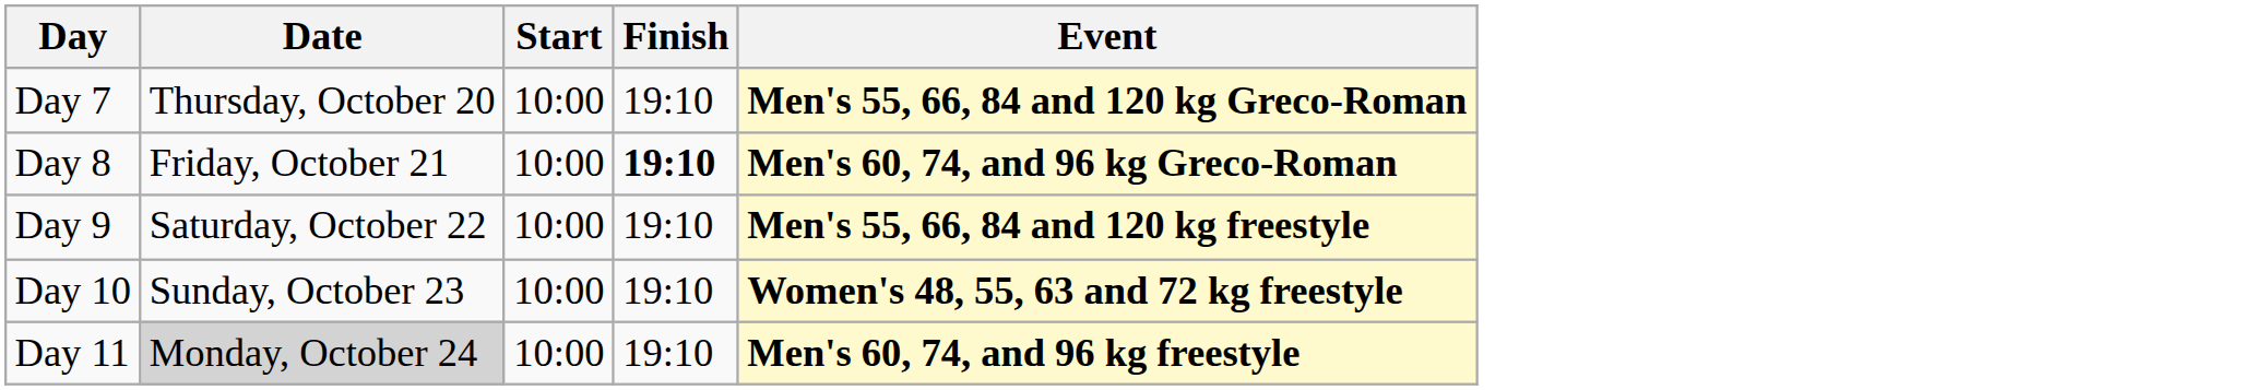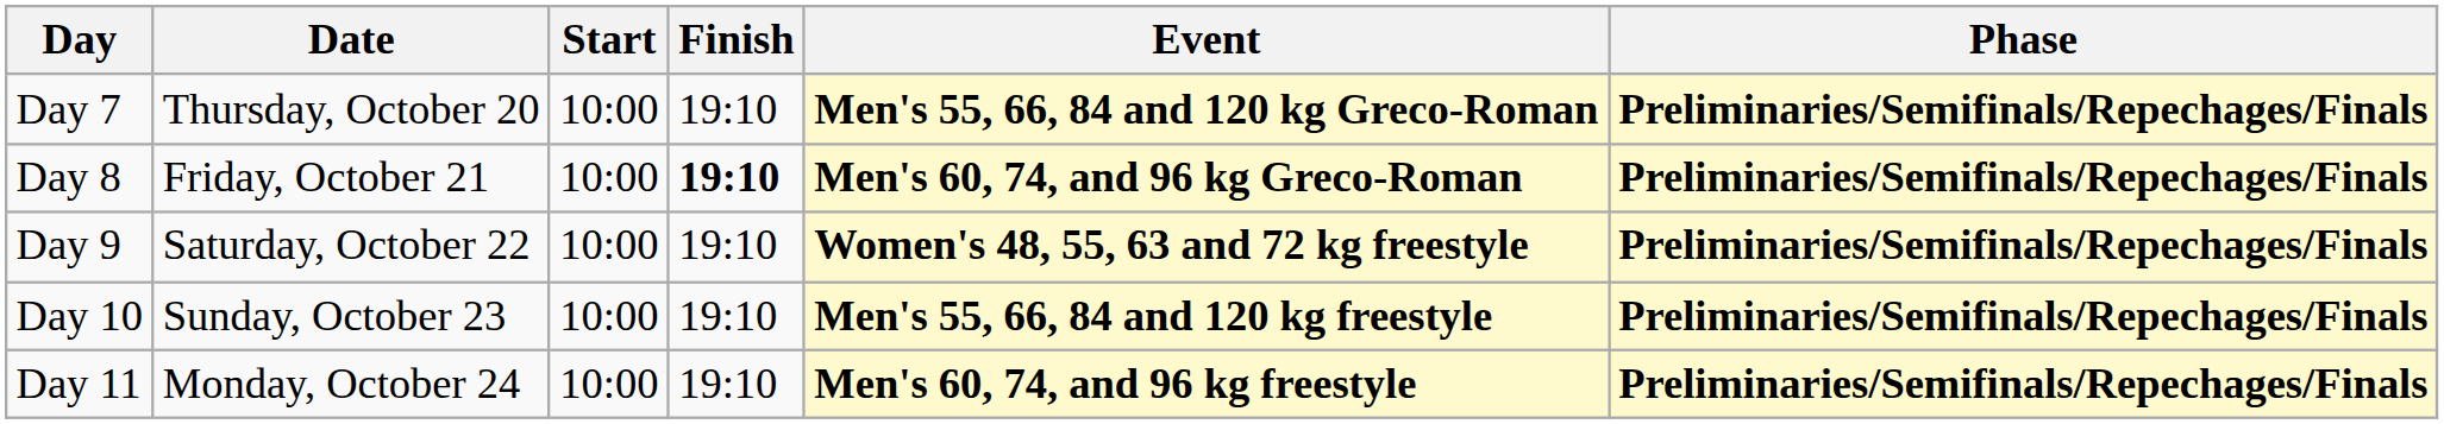 <table class=wikitable>
 <tr>
 <th>Day</th>
 <th>Date</th>
 <th>Start</th>
 <th>Finish</th>
 <th>Event</th>
+<th>Phase</th>
 </tr>
 <tr>
 <td>Day 7</td>
 <td>Thursday, October 20</td>
 <td>10:00</td>
 <td>19:10</td>
 <td style=background:lemonchiffon><strong> Men's 55, 66, 84 and 120 kg Greco-Roman</strong></td>
+<td style=background:lemonchiffon><strong>Preliminaries/Semifinals/Repechages/Finals</strong></td>
 </tr>
 <tr>
 <td>Day 8</td>
 <td>Friday, October 21</td>
 <td>10:00</td>
 <td><strong>19:10</strong></td>
 <td style=background:lemonchiffon><strong> Men's 60, 74, and 96 kg Greco-Roman</strong></td>
+<td style=background:lemonchiffon><strong>Preliminaries/Semifinals/Repechages/Finals</strong></td>
 </tr>
 <tr>
 <td>Day 9</td>
 <td>Saturday, October 22</td>
 <td>10:00</td>
 <td>19:10</td>
-<td style=background:lemonchiffon><strong> Men's 55, 66, 84 and 120 kg freestyle</strong></td>
+<td style=background:lemonchiffon><strong> Women's 48, 55, 63 and 72 kg freestyle</strong></td>
+<td style=background:lemonchiffon><strong>Preliminaries/Semifinals/Repechages/Finals</strong></td>
 </tr>
 <tr>
 <td>Day 10</td>
 <td>Sunday, October 23</td>
 <td>10:00</td>
 <td>19:10</td>
-<td style=background:lemonchiffon><strong> Women's 48, 55, 63 and 72 kg freestyle</strong></td>
+<td style=background:lemonchiffon><strong> Men's 55, 66, 84 and 120 kg freestyle</strong></td>
+<td style=background:lemonchiffon><strong>Preliminaries/Semifinals/Repechages/Finals</strong></td>
 </tr>
 <tr>
 <td>Day 11</td>
-<td style="background: lightgrey;">Monday, October 24</td>
+<td>Monday, October 24</td>
 <td>10:00</td>
 <td>19:10</td>
 <td style=background:lemonchiffon><strong> Men's 60, 74, and 96 kg freestyle</strong></td>
+<td style=background:lemonchiffon><strong>Preliminaries/Semifinals/Repechages/Finals</strong></td>
 </tr>
 </table>
